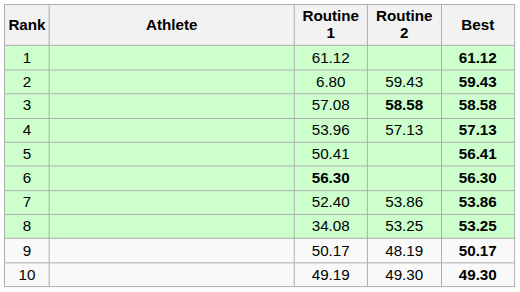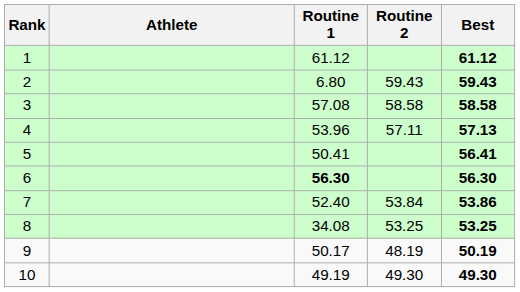 <table class=wikitable style="text-align:center">
 <tr>
 <th width=40>Rank</th>
 <th width=250>Athlete</th>
 <th width=70>Routine 1</th>
 <th width=70>Routine 2</th>
 <th width=70>Best</th>
 </tr>
 <tr bgcolor="ccffcc">
 <td>1</td>
 <td align=left></td>
 <td>61.12</td>
 <td></td>
 <td><strong>61.12</strong></td>
 </tr>
 <tr bgcolor="ccffcc">
 <td>2</td>
 <td align=left></td>
 <td>6.80</td>
 <td>59.43</td>
 <td><strong>59.43</strong></td>
 </tr>
 <tr bgcolor="ccffcc">
 <td>3</td>
 <td align=left></td>
 <td>57.08</td>
-<td><strong>58.58</strong></td>
+<td>58.58</td>
 <td><strong>58.58</strong></td>
 </tr>
 <tr bgcolor="ccffcc">
 <td>4</td>
 <td align=left></td>
 <td>53.96</td>
-<td>57.13</td>
+<td>57.11</td>
 <td><strong>57.13</strong></td>
 </tr>
 <tr bgcolor="ccffcc">
 <td>5</td>
 <td align=left></td>
 <td>50.41</td>
 <td></td>
 <td><strong>56.41</strong></td>
 </tr>
 <tr bgcolor="ccffcc">
 <td>6</td>
 <td align=left></td>
 <td><strong>56.30</strong></td>
 <td></td>
 <td><strong>56.30</strong></td>
 </tr>
 <tr bgcolor="ccffcc">
 <td>7</td>
 <td align=left></td>
 <td>52.40</td>
-<td>53.86</td>
+<td>53.84</td>
 <td><strong>53.86</strong></td>
 </tr>
 <tr bgcolor="ccffcc">
 <td>8</td>
 <td align=left></td>
 <td>34.08</td>
 <td>53.25</td>
 <td><strong>53.25</strong></td>
 </tr>
 <tr>
 <td>9</td>
 <td align=left></td>
 <td>50.17</td>
 <td>48.19</td>
-<td><strong>50.17</strong></td>
+<td><strong>50.19</strong></td>
 </tr>
 <tr>
 <td>10</td>
 <td align=left></td>
 <td>49.19</td>
 <td>49.30</td>
 <td><strong>49.30</strong></td>
 </tr>
 </table>
